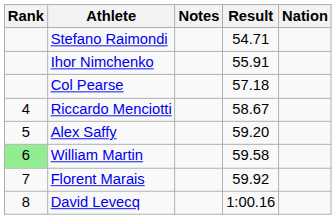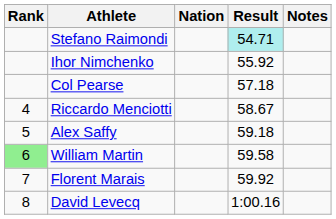 <table class="wikitable sortable" style="text-align:center">
 <tr>
 <th>Rank</th>
 <th>Athlete</th>
+<th>Nation</th>
+<th>Result</th>
 <th>Notes</th>
-<th>Result</th>
-<th>Nation</th>
 </tr>
 <tr>
 <td></td>
 <td align=left><a href='#'>Stefano Raimondi</a></td>
+<td align=left></td>
+<td style="background: paleturquoise;">54.71</td>
 <td></td>
-<td>54.71</td>
-<td align=left></td>
 </tr>
 <tr>
 <td></td>
 <td align=left><a href='#'>Ihor Nimchenko</a></td>
+<td align=left></td>
+<td>55.92</td>
 <td></td>
-<td>55.91</td>
-<td align=left></td>
 </tr>
 <tr>
 <td></td>
 <td align=left><a href='#'>Col Pearse</a></td>
+<td align=left></td>
+<td>57.18</td>
 <td></td>
-<td>57.18</td>
-<td align=left></td>
 </tr>
 <tr>
 <td>4</td>
 <td align=left><a href='#'>Riccardo Menciotti</a></td>
+<td align=left></td>
+<td>58.67</td>
 <td></td>
-<td>58.67</td>
-<td align=left></td>
 </tr>
 <tr>
 <td>5</td>
 <td align=left><a href='#'>Alex Saffy</a></td>
+<td align=left></td>
+<td>59.18</td>
 <td></td>
-<td>59.20</td>
-<td align=left></td>
 </tr>
 <tr>
 <td style="background: lightgreen;">6</td>
 <td align=left><a href='#'>William Martin</a></td>
+<td align=left></td>
+<td>59.58</td>
 <td></td>
-<td>59.58</td>
-<td align=left></td>
 </tr>
 <tr>
 <td>7</td>
 <td align=left><a href='#'>Florent Marais</a></td>
+<td align=left></td>
+<td>59.92</td>
 <td></td>
-<td>59.92</td>
-<td align=left></td>
 </tr>
 <tr>
 <td>8</td>
 <td align=left><a href='#'>David Levecq</a></td>
+<td align=left></td>
+<td>1:00.16</td>
 <td></td>
-<td>1:00.16</td>
-<td align=left></td>
 </tr>
 </table>
